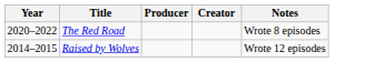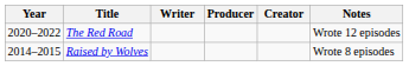 <table class="wikitable">
 <tr>
 <th>Year</th>
 <th>Title</th>
+<th width="65">Writer</th>
 <th width="65">Producer</th>
 <th width="65">Creator</th>
 <th>Notes</th>
 </tr>
 <tr>
 <td>2020–2022</td>
 <td style="text-align:left"><em><a href='#'>The Red Road</a></em></td>
 <td></td>
 <td></td>
-<td>Wrote 8 episodes</td>
+<td></td>
+<td>Wrote 12 episodes</td>
 </tr>
 <tr>
 <td>2014–2015</td>
 <td><em><a href='#'>Raised by Wolves</a></em></td>
 <td></td>
 <td></td>
-<td>Wrote 12 episodes</td>
+<td></td>
+<td>Wrote 8 episodes</td>
 </tr>
 </table>
